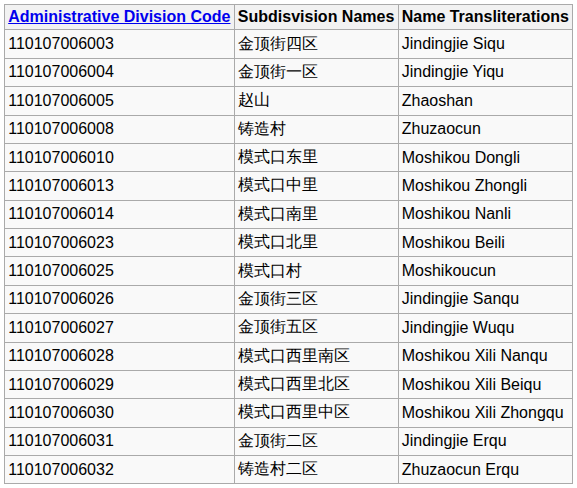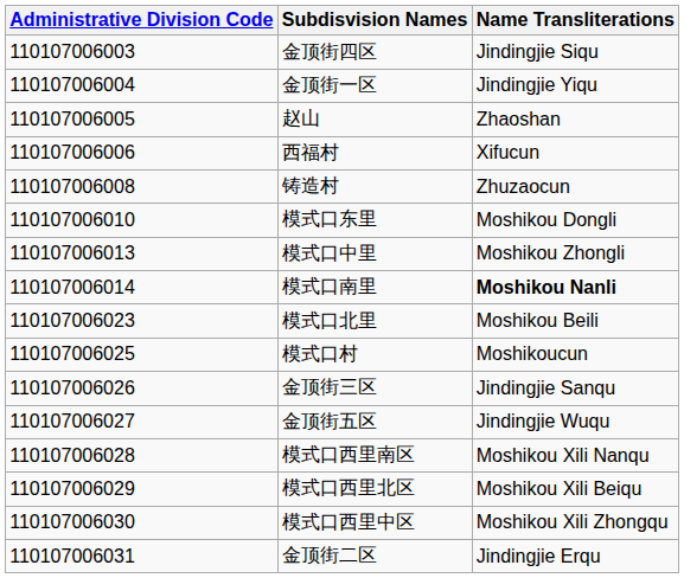 <table class="wikitable sortable">
 <tr>
 <th><a href='#'>Administrative Division Code</a></th>
 <th>Subdisvision Names</th>
 <th>Name Transliterations</th>
 </tr>
 <tr>
 <td>110107006003</td>
 <td>金顶街四区</td>
 <td>Jindingjie Siqu</td>
 </tr>
 <tr>
 <td>110107006004</td>
 <td>金顶街一区</td>
 <td>Jindingjie Yiqu</td>
 </tr>
 <tr>
 <td>110107006005</td>
 <td>赵山</td>
 <td>Zhaoshan</td>
 </tr>
 <tr>
+<td>110107006006</td>
+<td>西福村</td>
+<td>Xifucun</td>
+</tr>
+<tr>
 <td>110107006008</td>
 <td>铸造村</td>
 <td>Zhuzaocun</td>
 </tr>
 <tr>
 <td>110107006010</td>
 <td>模式口东里</td>
 <td>Moshikou Dongli</td>
 </tr>
 <tr>
 <td>110107006013</td>
 <td>模式口中里</td>
 <td>Moshikou Zhongli</td>
 </tr>
 <tr>
 <td>110107006014</td>
 <td>模式口南里</td>
-<td>Moshikou Nanli</td>
+<td><strong>Moshikou Nanli</strong></td>
 </tr>
 <tr>
 <td>110107006023</td>
 <td>模式口北里</td>
 <td>Moshikou Beili</td>
 </tr>
 <tr>
 <td>110107006025</td>
 <td>模式口村</td>
 <td>Moshikoucun</td>
 </tr>
 <tr>
 <td>110107006026</td>
 <td>金顶街三区</td>
 <td>Jindingjie Sanqu</td>
 </tr>
 <tr>
 <td>110107006027</td>
 <td>金顶街五区</td>
 <td>Jindingjie Wuqu</td>
 </tr>
 <tr>
 <td>110107006028</td>
 <td>模式口西里南区</td>
 <td>Moshikou Xili Nanqu</td>
 </tr>
 <tr>
 <td>110107006029</td>
 <td>模式口西里北区</td>
 <td>Moshikou Xili Beiqu</td>
 </tr>
 <tr>
 <td>110107006030</td>
 <td>模式口西里中区</td>
 <td>Moshikou Xili Zhongqu</td>
 </tr>
 <tr>
 <td>110107006031</td>
 <td>金顶街二区</td>
 <td>Jindingjie Erqu</td>
 </tr>
-<tr>
-<td>110107006032</td>
-<td>铸造村二区</td>
-<td>Zhuzaocun Erqu</td>
-</tr>
 </table>
